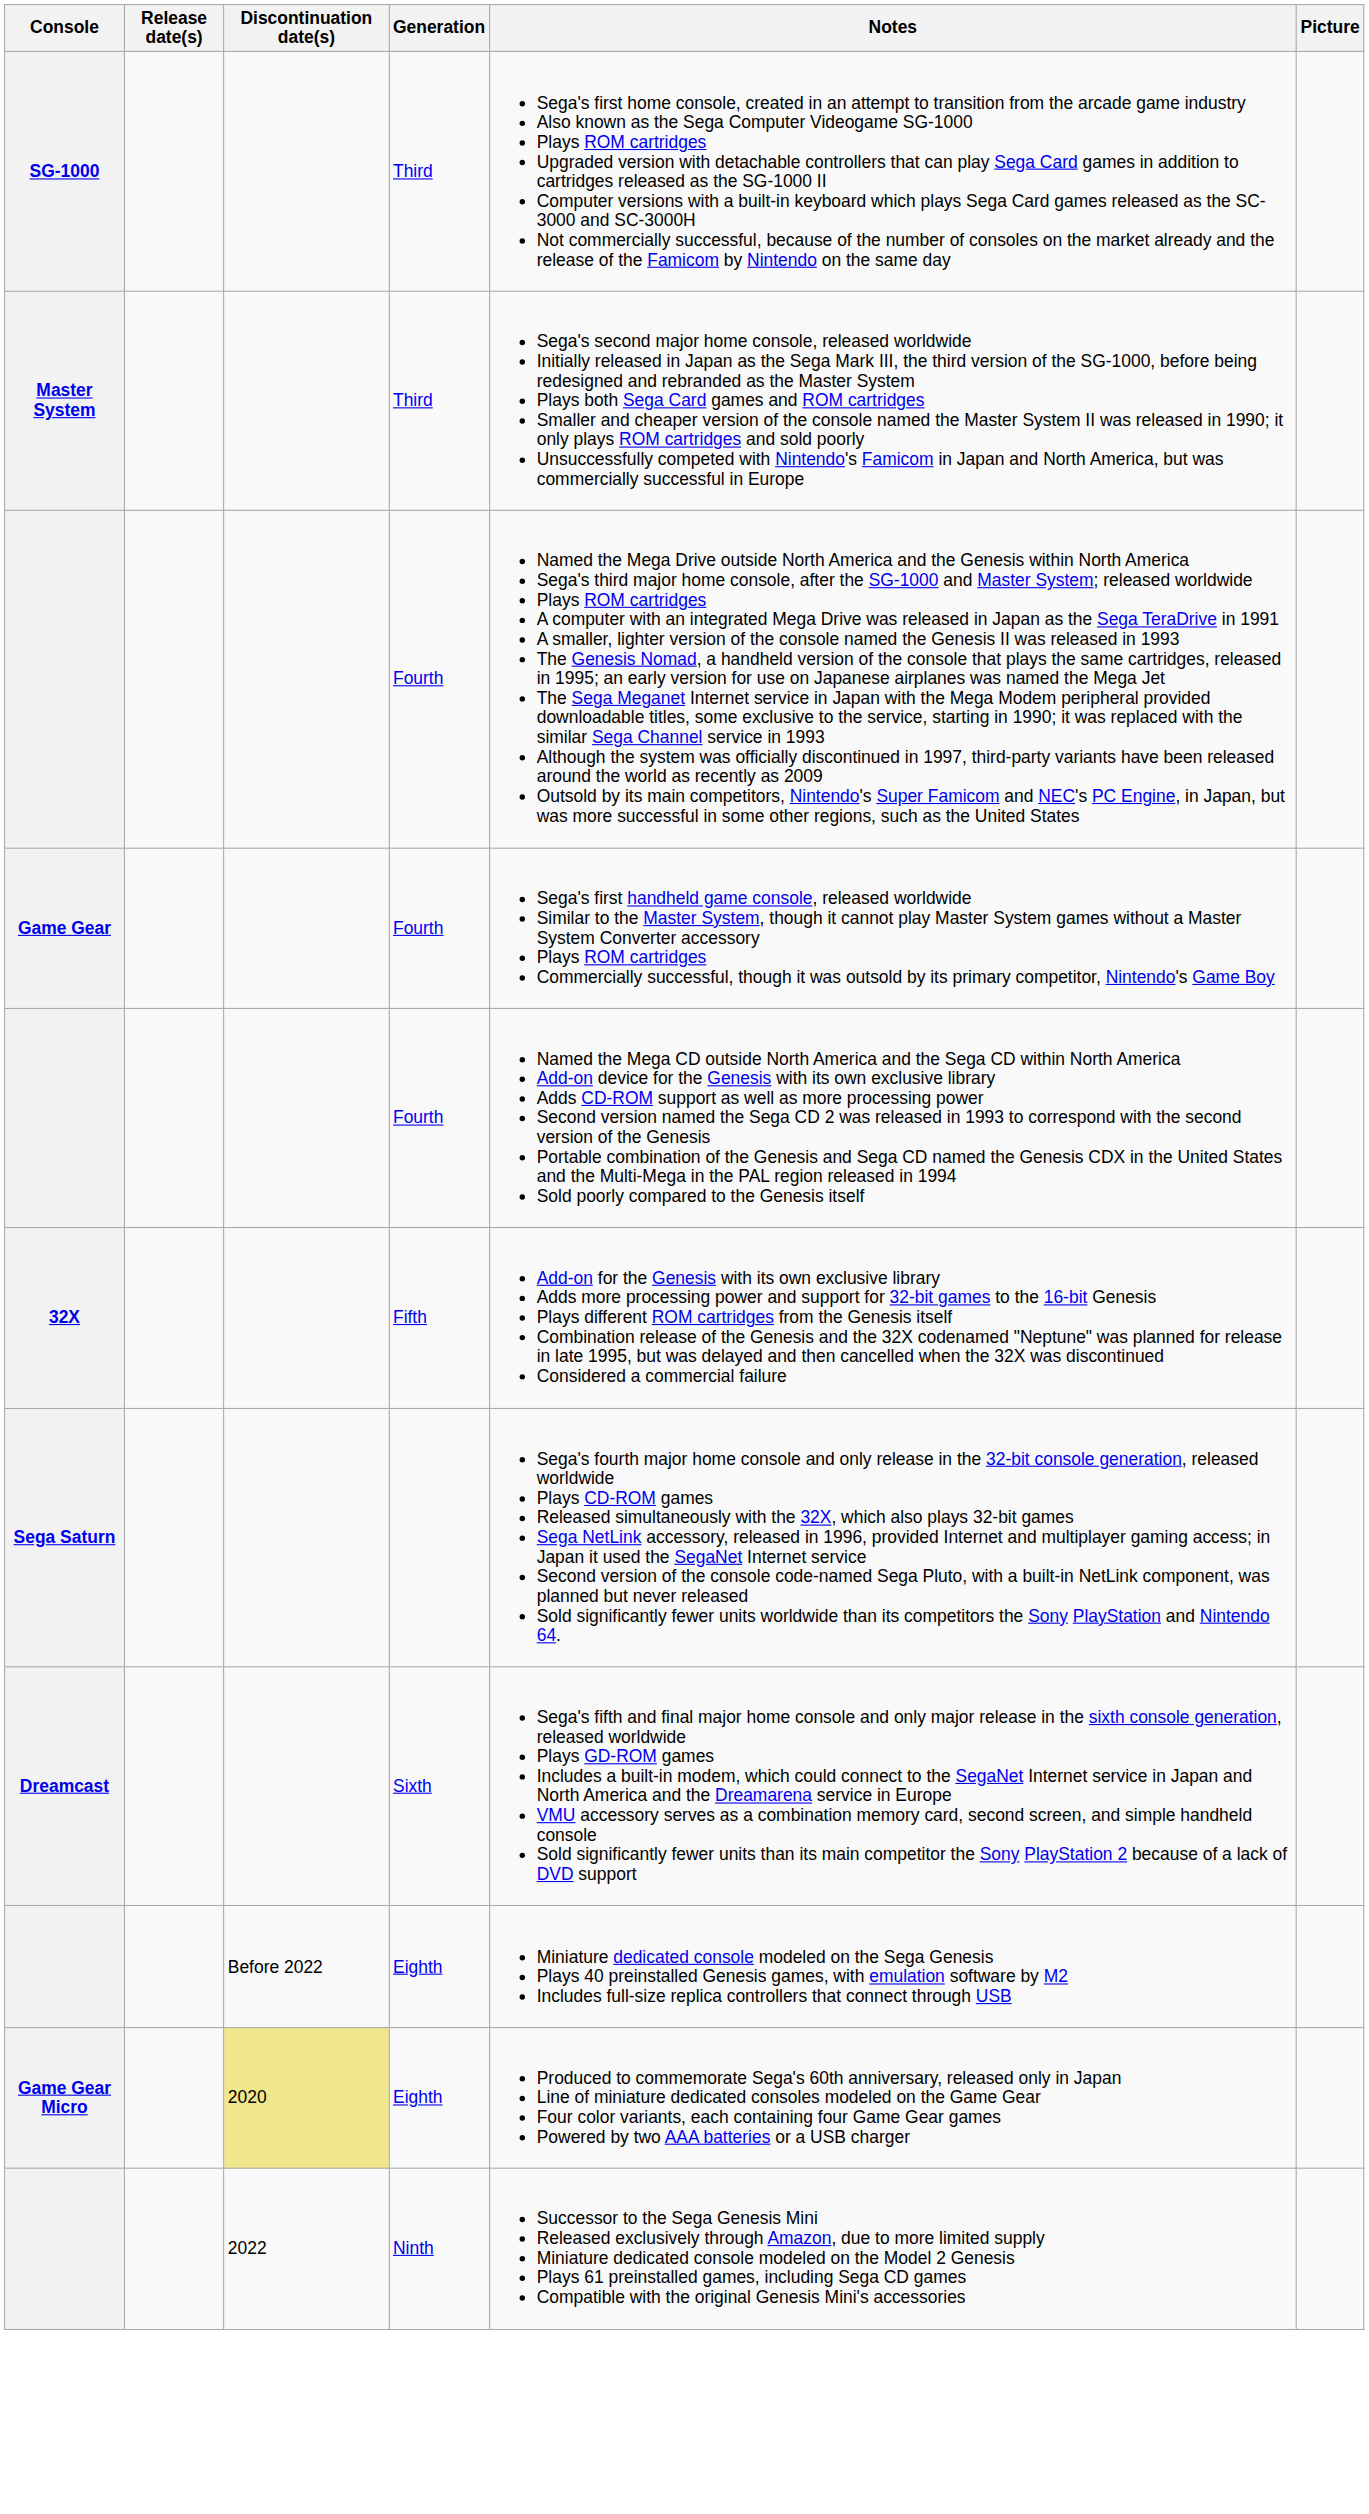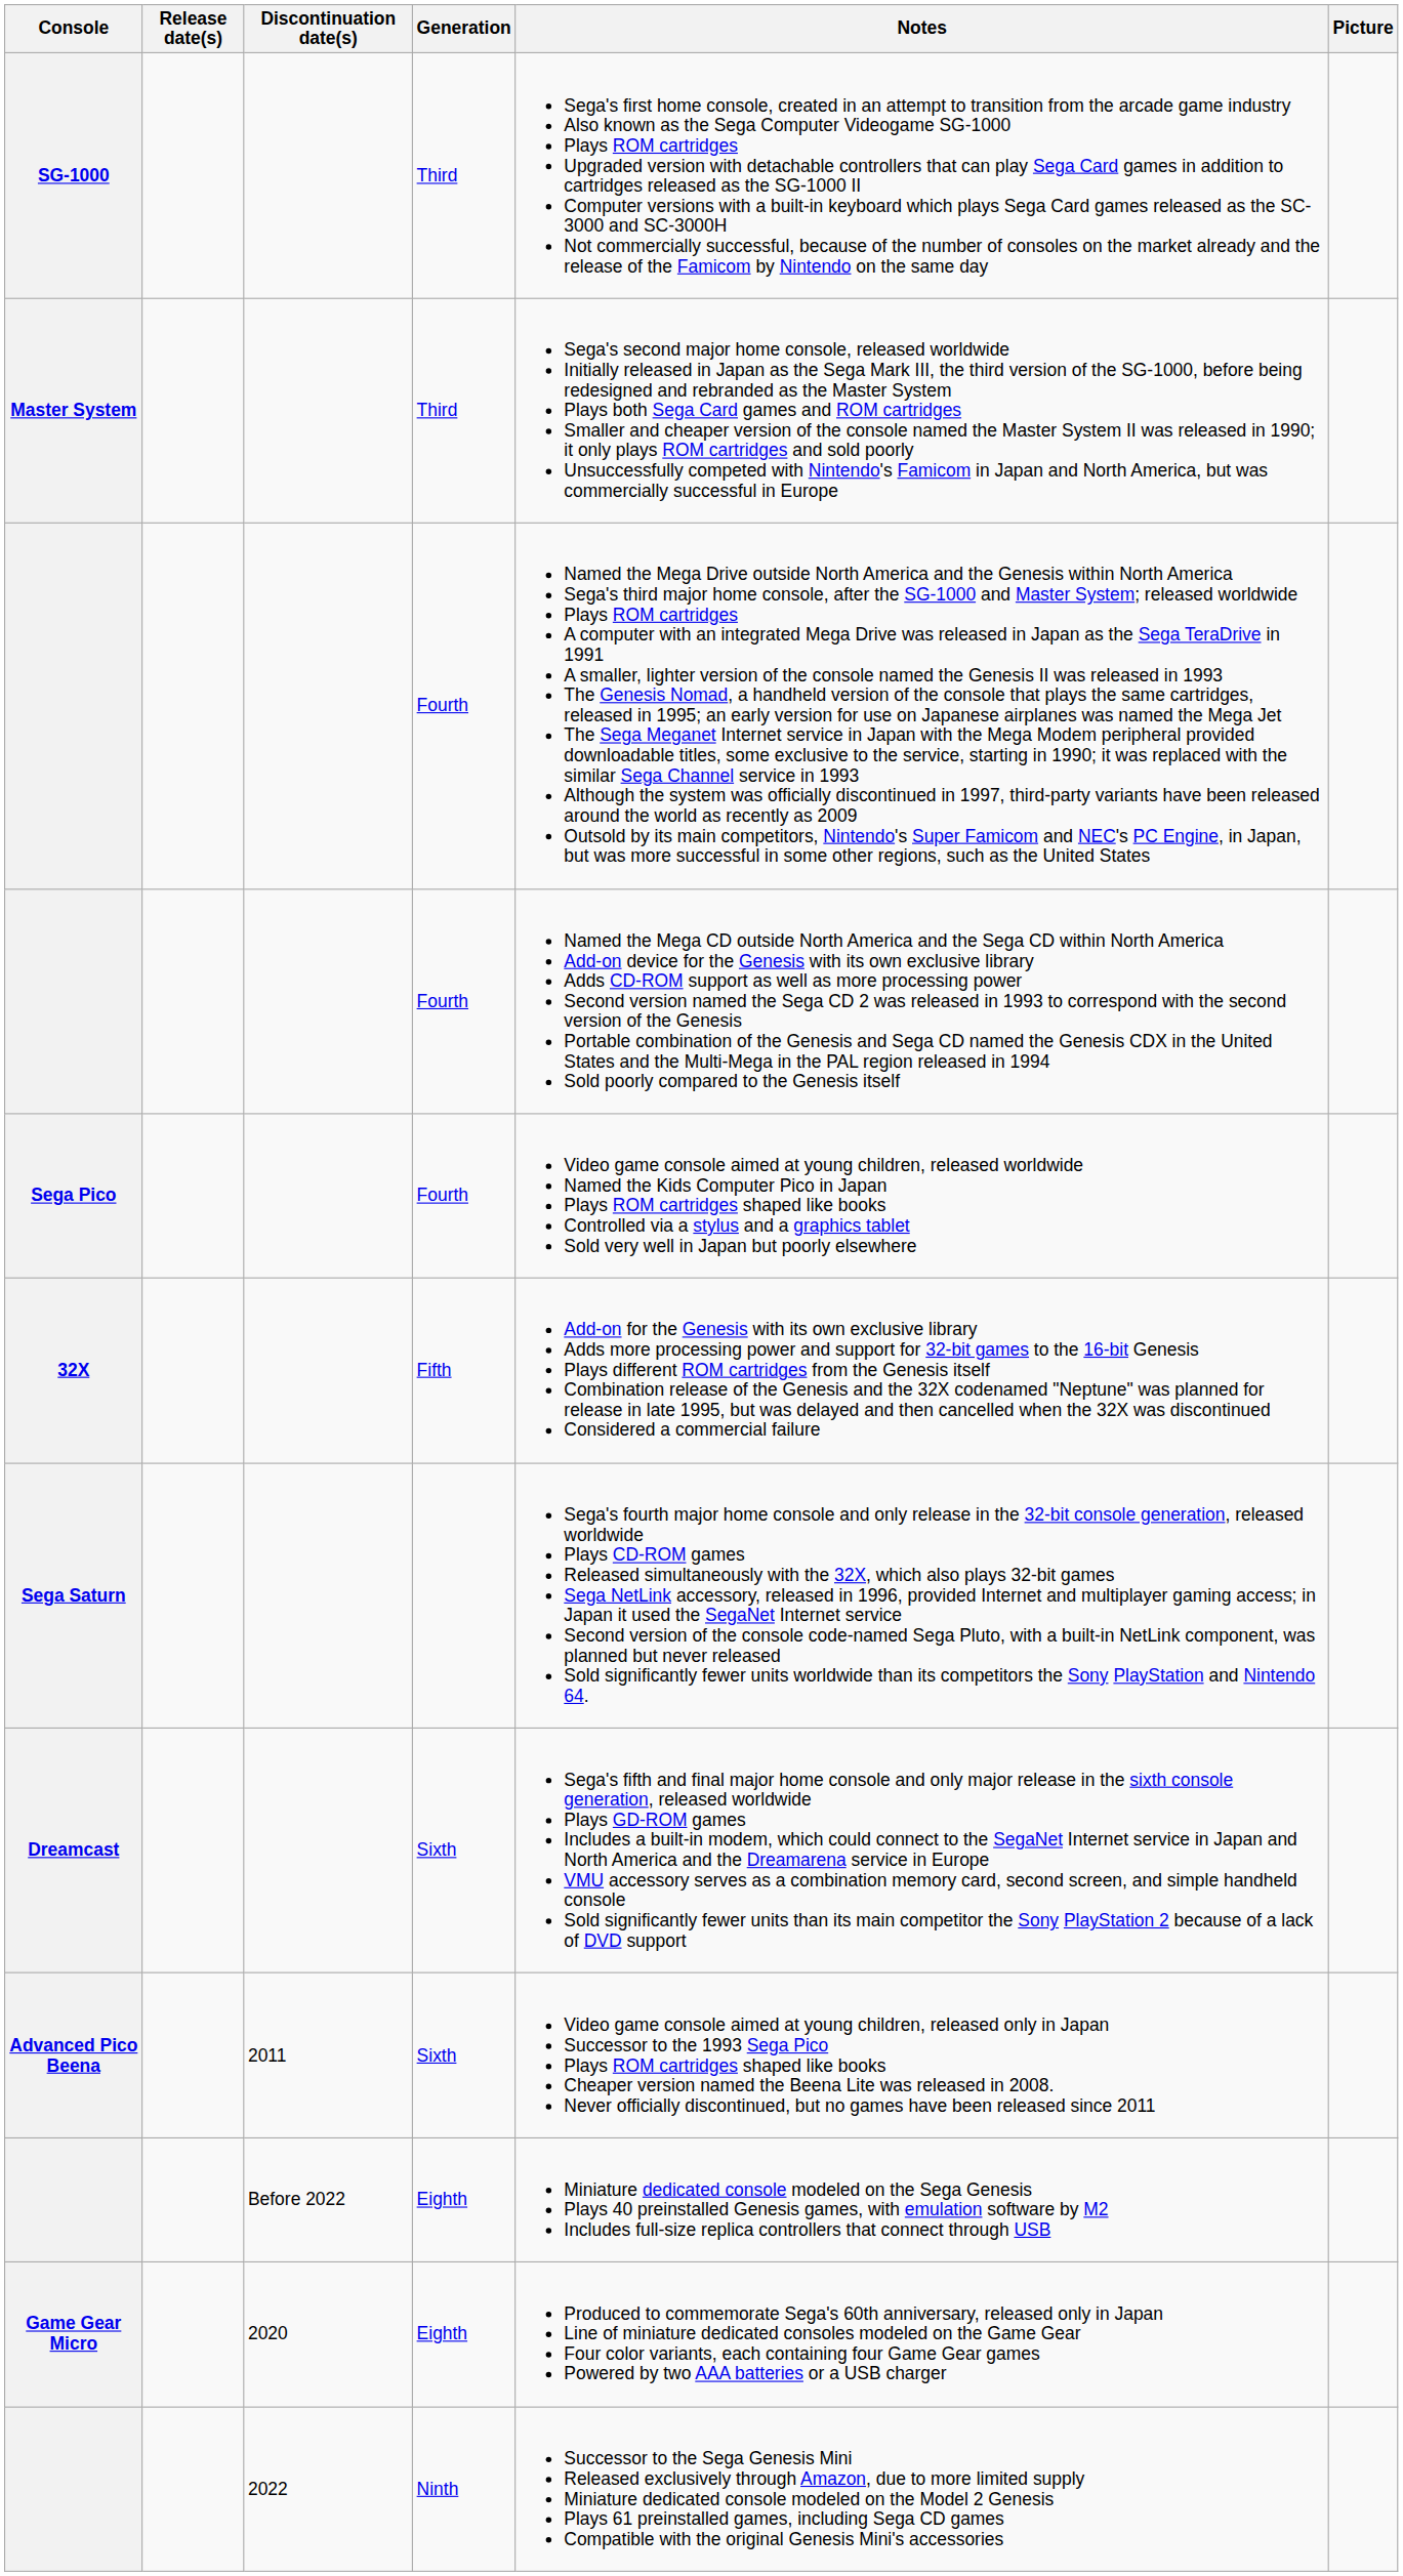 <table class="sortable wikitable plainrowheaders" cellpadding="5">
 <tr>
 <th scope="col">Console</th>
 <th scope="col">Release date(s)</th>
 <th scope="col">Discontinuation date(s)</th>
 <th scope="col">Generation</th>
 <th scope="col" class="unsortable">Notes</th>
 <th scope="col" class="unsortable">Picture</th>
 </tr>
 <tr>
 <th scope="row"><a href='#'>SG-1000</a></th>
 <td data-sort-value="1983-07-15"></td>
 <td data-sort-value="1985-10"></td>
 <td data-sort-value="3"><a href='#'>Third</a></td>
 <td><br><ul><li>Sega's first home console, created in an attempt to transition from the arcade game industry</li><li>Also known as the Sega Computer Videogame SG-1000</li><li>Plays <a href='#'>ROM cartridges</a></li><li>Upgraded version with detachable controllers that can play <a href='#'>Sega Card</a> games in addition to cartridges released as the SG-1000 II</li><li>Computer versions with a built-in keyboard which plays Sega Card games released as the SC-3000 and SC-3000H</li><li>Not commercially successful, because of the number of consoles on the market already and the release of the <a href='#'>Famicom</a> by <a href='#'>Nintendo</a> on the same day</li></ul></td>
 <td></td>
 </tr>
 <tr>
 <th scope="row"><a href='#'>Master System</a></th>
 <td data-sort-value="1985-10"></td>
 <td data-sort-value="1989"></td>
 <td data-sort-value="3"><a href='#'>Third</a></td>
 <td><br><ul><li>Sega's second major home console, released worldwide</li><li>Initially released in Japan as the Sega Mark III, the third version of the SG-1000, before being redesigned and rebranded as the Master System</li><li>Plays both <a href='#'>Sega Card</a> games and <a href='#'>ROM cartridges</a></li><li>Smaller and cheaper version of the console named the Master System II was released in 1990; it only plays <a href='#'>ROM cartridges</a> and sold poorly</li><li>Unsuccessfully competed with <a href='#'>Nintendo</a>'s <a href='#'>Famicom</a> in Japan and North America, but was commercially successful in Europe</li></ul></td>
 <td></td>
 </tr>
 <tr>
 <th scope="row"></th>
 <td data-sort-value="1988-10-29"></td>
 <td data-sort-value="1997"></td>
 <td data-sort-value="4"><a href='#'>Fourth</a></td>
 <td><br><ul><li>Named the Mega Drive outside North America and the Genesis within North America</li><li>Sega's third major home console, after the <a href='#'>SG-1000</a> and <a href='#'>Master System</a>; released worldwide</li><li>Plays <a href='#'>ROM cartridges</a></li><li>A computer with an integrated Mega Drive was released in Japan as the <a href='#'>Sega TeraDrive</a> in 1991</li><li>A smaller, lighter version of the console named the Genesis II was released in 1993</li><li>The <a href='#'>Genesis Nomad</a>, a handheld version of the console that plays the same cartridges, released in 1995; an early version for use on Japanese airplanes was named the Mega Jet</li><li>The <a href='#'>Sega Meganet</a> Internet service in Japan with the Mega Modem peripheral provided downloadable titles, some exclusive to the service, starting in 1990; it was replaced with the similar <a href='#'>Sega Channel</a> service in 1993</li><li>Although the system was officially discontinued in 1997, third-party variants have been released around the world as recently as 2009</li><li>Outsold by its main competitors, <a href='#'>Nintendo</a>'s <a href='#'>Super Famicom</a> and <a href='#'>NEC</a>'s <a href='#'>PC Engine</a>, in Japan, but was more successful in some other regions, such as the United States</li></ul></td>
 <td></td>
 </tr>
 <tr>
-<th scope="row"><a href='#'>Game Gear</a></th>
-<td data-sort-value="1990-10-06"></td>
-<td data-sort-value="1996"></td>
-<td data-sort-value="4"><a href='#'>Fourth</a></td>
-<td><br><ul><li>Sega's first <a href='#'>handheld game console</a>, released worldwide</li><li>Similar to the <a href='#'>Master System</a>, though it cannot play Master System games without a Master System Converter accessory</li><li>Plays <a href='#'>ROM cartridges</a></li><li>Commercially successful, though it was outsold by its primary competitor, <a href='#'>Nintendo</a>'s <a href='#'>Game Boy</a></li></ul></td>
-<td></td>
-</tr>
-<tr>
 <th scope="row"></th>
 <td data-sort-value="1991-12-12"></td>
 <td data-sort-value="1996"></td>
 <td data-sort-value="4"><a href='#'>Fourth</a></td>
 <td><br><ul><li>Named the Mega CD outside North America and the Sega CD within North America</li><li><a href='#'>Add-on</a> device for the <a href='#'>Genesis</a> with its own exclusive library</li><li>Adds <a href='#'>CD-ROM</a> support as well as more processing power</li><li>Second version named the Sega CD 2 was released in 1993 to correspond with the second version of the Genesis</li><li>Portable combination of the Genesis and Sega CD named the Genesis CDX in the United States and the Multi-Mega in the PAL region released in 1994</li><li>Sold poorly compared to the Genesis itself</li></ul></td>
+<td></td>
+</tr>
+<tr>
+<th scope="row"><a href='#'>Sega Pico</a></th>
+<td data-sort-value="1993-06-26"></td>
+<td data-sort-value="1998"></td>
+<td data-sort-value="4"><a href='#'>Fourth</a></td>
+<td><br><ul><li>Video game console aimed at young children, released worldwide</li><li>Named the Kids Computer Pico in Japan</li><li>Plays <a href='#'>ROM cartridges</a> shaped like books</li><li>Controlled via a <a href='#'>stylus</a> and a <a href='#'>graphics tablet</a></li><li>Sold very well in Japan but poorly elsewhere</li></ul></td>
 <td></td>
 </tr>
 <tr>
 <th scope="row"><a href='#'>32X</a></th>
 <td data-sort-value="1994-11-21"></td>
 <td data-sort-value="1996"></td>
 <td data-sort-value="4"><a href='#'>Fifth</a></td>
 <td><br><ul><li><a href='#'>Add-on</a> for the <a href='#'>Genesis</a> with its own exclusive library</li><li>Adds more processing power and support for <a href='#'>32-bit games</a> to the <a href='#'>16-bit</a> Genesis</li><li>Plays different <a href='#'>ROM cartridges</a> from the Genesis itself</li><li>Combination release of the Genesis and the 32X codenamed "Neptune" was planned for release in late 1995, but was delayed and then cancelled when the 32X was discontinued</li><li>Considered a commercial failure</li></ul></td>
 <td></td>
 </tr>
 <tr>
 <th scope="row"><a href='#'>Sega Saturn</a></th>
 <td data-sort-value="1994-11-22"></td>
 <td data-sort-value="1998"></td>
 <td></td>
 <td><br><ul><li>Sega's fourth major home console and only release in the <a href='#'>32-bit console generation</a>, released worldwide</li><li>Plays <a href='#'>CD-ROM</a> games</li><li>Released simultaneously with the <a href='#'>32X</a>, which also plays 32-bit games</li><li><a href='#'>Sega NetLink</a> accessory, released in 1996, provided Internet and multiplayer gaming access; in Japan it used the <a href='#'>SegaNet</a> Internet service</li><li>Second version of the console code-named Sega Pluto, with a built-in NetLink component, was planned but never released</li><li>Sold significantly fewer units worldwide than its competitors the <a href='#'>Sony</a> <a href='#'>PlayStation</a> and <a href='#'>Nintendo 64</a>.</li></ul></td>
 <td></td>
 </tr>
 <tr>
 <th scope="row"><a href='#'>Dreamcast</a></th>
 <td data-sort-value="1998-11-27"></td>
 <td data-sort-value="2001-03-30"></td>
 <td data-sort-value="6"><a href='#'>Sixth</a></td>
 <td><br><ul><li>Sega's fifth and final major home console and only major release in the <a href='#'>sixth console generation</a>, released worldwide</li><li>Plays <a href='#'>GD-ROM</a> games</li><li>Includes a built-in modem, which could connect to the <a href='#'>SegaNet</a> Internet service in Japan and North America and the <a href='#'>Dreamarena</a> service in Europe</li><li><a href='#'>VMU</a> accessory serves as a combination memory card, second screen, and simple handheld console</li><li>Sold significantly fewer units than its main competitor the <a href='#'>Sony</a> <a href='#'>PlayStation 2</a> because of a lack of <a href='#'>DVD</a> support</li></ul></td>
 <td></td>
 </tr>
 <tr>
+<th scope="row"><a href='#'>Advanced Pico Beena</a></th>
+<td data-sort-value="2005-08-06"></td>
+<td>2011</td>
+<td data-sort-value="6"><a href='#'>Sixth</a></td>
+<td><br><ul><li>Video game console aimed at young children, released only in Japan</li><li>Successor to the 1993 <a href='#'>Sega Pico</a></li><li>Plays <a href='#'>ROM cartridges</a> shaped like books</li><li>Cheaper version named the Beena Lite was released in 2008.</li><li>Never officially discontinued, but no games have been released since 2011</li></ul></td>
+<td></td>
+</tr>
+<tr>
 <th scope="row"></th>
 <td data-sort-value="2019-09-19"></td>
 <td>Before 2022</td>
 <td data-sort-value="6"><a href='#'>Eighth</a></td>
 <td><br><ul><li>Miniature <a href='#'>dedicated console</a> modeled on the Sega Genesis</li><li>Plays 40 preinstalled Genesis games, with <a href='#'>emulation</a> software by <a href='#'>M2</a></li><li>Includes full-size replica controllers that connect through <a href='#'>USB</a></li></ul></td>
 <td></td>
 </tr>
 <tr>
 <th scope="row"><a href='#'>Game Gear Micro</a></th>
 <td data-sort-value="2020-10-06"></td>
-<td style="background: khaki;">2020</td>
+<td>2020</td>
 <td data-sort-value="6"><a href='#'>Eighth</a></td>
 <td><br><ul><li>Produced to commemorate Sega's 60th anniversary, released only in Japan</li><li>Line of miniature dedicated consoles modeled on the Game Gear</li><li>Four color variants, each containing four Game Gear games</li><li>Powered by two <a href='#'>AAA batteries</a> or a USB charger</li></ul></td>
 <td></td>
 </tr>
 <tr>
 <th scope="row"></th>
 <td data-sort-value="2022-10-27"></td>
 <td>2022</td>
 <td data-sort-value="6"><a href='#'>Ninth</a></td>
 <td><br><ul><li>Successor to the Sega Genesis Mini</li><li>Released exclusively through <a href='#'>Amazon</a>, due to more limited supply</li><li>Miniature dedicated console modeled on the Model 2 Genesis</li><li>Plays 61 preinstalled games, including Sega CD games</li><li>Compatible with the original Genesis Mini's accessories</li></ul></td>
 <td></td>
 </tr>
 </table>
